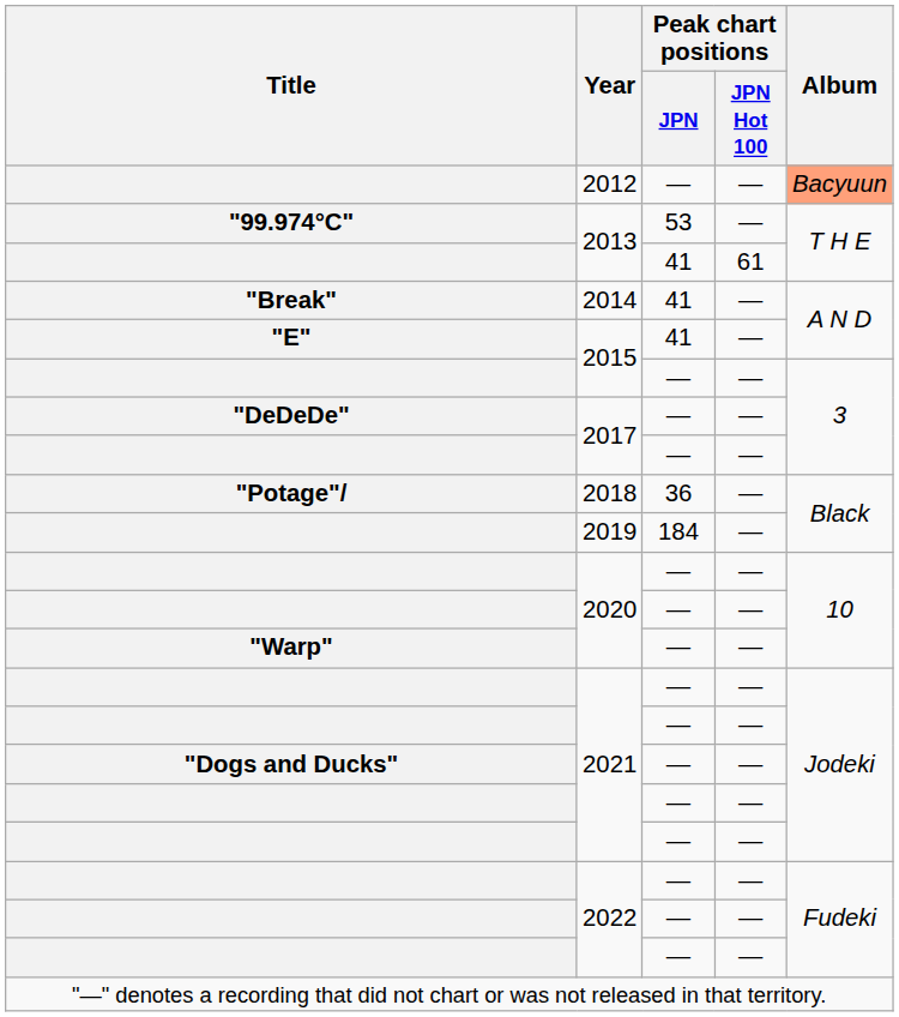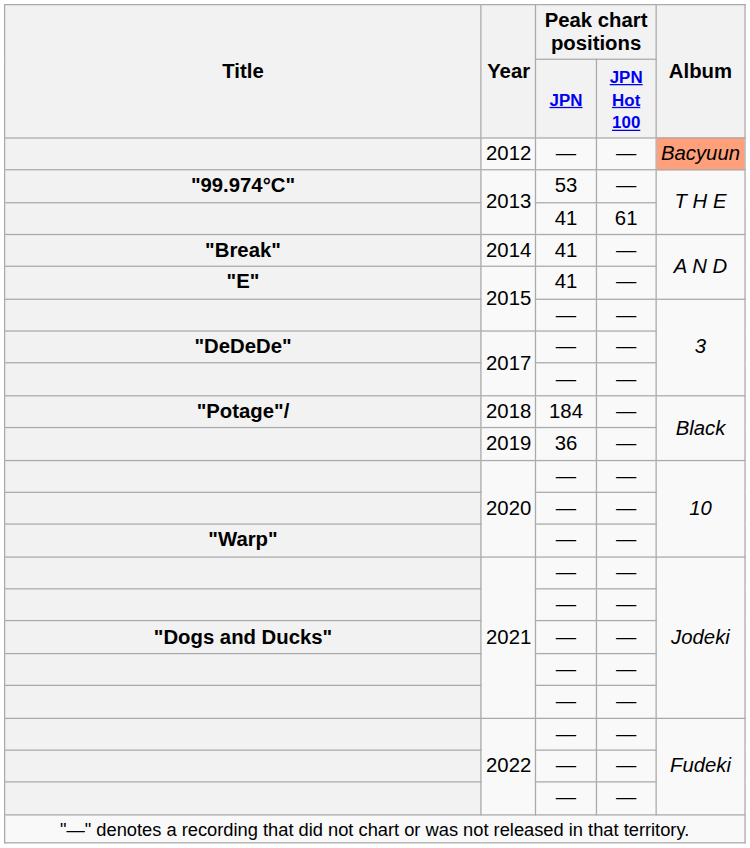 <table class="wikitable plainrowheaders" style="text-align:center;">
 <tr>
 <th rowspan="2" style="width:23em;">Title</th>
 <th rowspan="2">Year</th>
 <th colspan="2">Peak chart positions</th>
 <th rowspan="2">Album</th>
 </tr>
 <tr>
 <th style="width:2.5em;"><small><a href='#'>JPN</a></small></th>
 <th style="width:2.5em;"><small><a href='#'>JPN Hot 100</a></small></th>
 </tr>
 <tr>
 <th scope="row"></th>
 <td>2012</td>
 <td>—</td>
 <td>—</td>
 <td style="background: lightsalmon;"><em>Bacyuun</em></td>
 </tr>
 <tr>
 <th scope="row">"99.974°C"</th>
 <td rowspan="2">2013</td>
 <td>53</td>
 <td>—</td>
 <td rowspan="2"><em>T H E</em></td>
 </tr>
 <tr>
 <th scope="row"></th>
 <td>41</td>
 <td>61</td>
 </tr>
 <tr>
 <th scope="row">"Break"</th>
 <td>2014</td>
 <td>41</td>
 <td>—</td>
 <td rowspan="2"><em>A N D</em></td>
 </tr>
 <tr>
 <th scope="row">"E"</th>
 <td rowspan="2">2015</td>
 <td>41</td>
 <td>—</td>
 </tr>
 <tr>
 <th scope="row"></th>
 <td>—</td>
 <td>—</td>
 <td rowspan="3"><em>3</em></td>
 </tr>
 <tr>
 <th scope="row">"DeDeDe"</th>
 <td rowspan="2">2017</td>
 <td>—</td>
 <td>—</td>
 </tr>
 <tr>
 <th scope="row"></th>
 <td>—</td>
 <td>—</td>
 </tr>
 <tr>
 <th scope="row">"Potage"/</th>
 <td>2018</td>
-<td>36</td>
+<td>184</td>
 <td>—</td>
 <td rowspan="2"><em>Black</em></td>
 </tr>
 <tr>
 <th scope="row"></th>
 <td>2019</td>
-<td>184</td>
+<td>36</td>
 <td>—</td>
 </tr>
 <tr>
 <th scope="row"></th>
 <td rowspan="3">2020</td>
 <td>—</td>
 <td>—</td>
 <td rowspan="3"><em>10</em></td>
 </tr>
 <tr>
 <th scope="row"></th>
 <td>—</td>
 <td>—</td>
 </tr>
 <tr>
 <th scope="row">"Warp"</th>
 <td>—</td>
 <td>—</td>
 </tr>
 <tr>
 <th scope="row"></th>
 <td rowspan="5">2021</td>
 <td>—</td>
 <td>—</td>
 <td rowspan="5"><em>Jodeki</em></td>
 </tr>
 <tr>
 <th scope="row"></th>
 <td>—</td>
 <td>—</td>
 </tr>
 <tr>
 <th scope="row">"Dogs and Ducks"</th>
 <td>—</td>
 <td>—</td>
 </tr>
 <tr>
 <th scope="row"></th>
 <td>—</td>
 <td>—</td>
 </tr>
 <tr>
 <th scope="row"></th>
 <td>—</td>
 <td>—</td>
 </tr>
 <tr>
 <th scope="row"></th>
 <td rowspan="3">2022</td>
 <td>—</td>
 <td>—</td>
 <td rowspan="3"><em>Fudeki</em></td>
 </tr>
 <tr>
 <th scope="row"></th>
 <td>—</td>
 <td>—</td>
 </tr>
 <tr>
 <th scope="row"></th>
 <td>—</td>
 <td>—</td>
 </tr>
 <tr>
 <td colspan="5" style="font-size:90%">"—" denotes a recording that did not chart or was not released in that territory.</td>
 </tr>
 </table>
